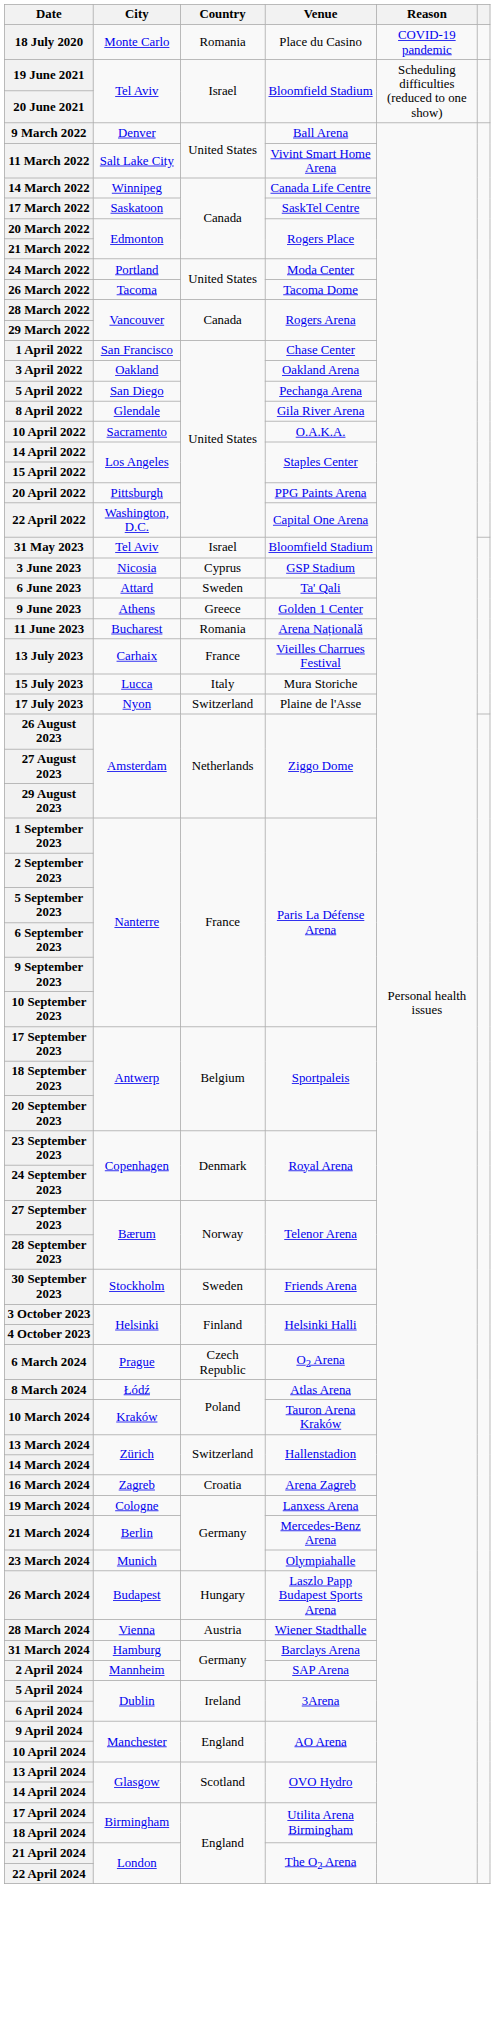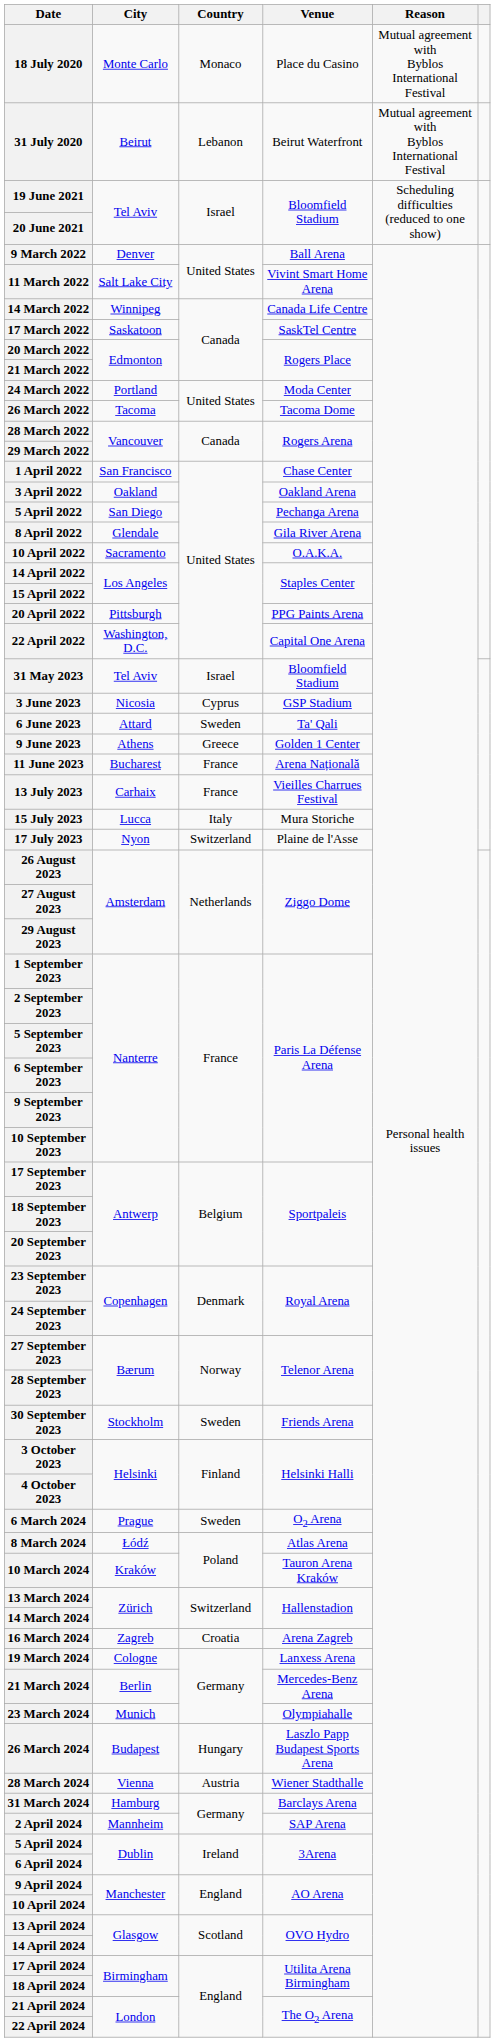 <table class="wikitable plainrowheaders" style="text-align:center;">
 <tr>
 <th scope="col" style="width:12em;">Date</th>
 <th scope="col" style="width:10em;">City</th>
 <th scope="col" style="width:10em;">Country</th>
 <th scope="col" style="width:16em;">Venue</th>
 <th scope="col" style="width:16em;">Reason</th>
 <th scope="col" style="width:2em;"></th>
 </tr>
 <tr>
 <th scope="row">18 July 2020</th>
 <td><a href='#'>Monte Carlo</a></td>
-<td>Romania</td>
+<td>Monaco</td>
 <td>Place du Casino</td>
-<td><a href='#'>COVID-19 pandemic</a></td>
+<td>Mutual agreement with<br>Byblos International Festival</td>
+<td style="text-align:center;"></td>
+</tr>
+<tr>
+<th scope="row">31 July 2020</th>
+<td><a href='#'>Beirut</a></td>
+<td>Lebanon</td>
+<td>Beirut Waterfront</td>
+<td>Mutual agreement with<br>Byblos International Festival</td>
 <td style="text-align:center;"></td>
 </tr>
 <tr>
 <th scope="row">19 June 2021</th>
 <td rowspan="2"><a href='#'>Tel Aviv</a></td>
 <td rowspan="2">Israel</td>
 <td rowspan="2"><a href='#'>Bloomfield Stadium</a></td>
 <td rowspan="2">Scheduling difficulties<br>(reduced to one show)</td>
 <td rowspan="2"></td>
 </tr>
 <tr>
 <th scope="row">20 June 2021</th>
 </tr>
 <tr>
 <th scope="row">9 March 2022</th>
 <td><a href='#'>Denver</a></td>
 <td rowspan="2">United States</td>
 <td><a href='#'>Ball Arena</a></td>
 <td rowspan="69">Personal health issues</td>
 <td rowspan="19"></td>
 </tr>
 <tr>
 <th scope="row">11 March 2022</th>
 <td><a href='#'>Salt Lake City</a></td>
 <td><a href='#'>Vivint Smart Home Arena</a></td>
 </tr>
 <tr>
 <th scope="row">14 March 2022</th>
 <td><a href='#'>Winnipeg</a></td>
 <td rowspan="4">Canada</td>
 <td><a href='#'>Canada Life Centre</a></td>
 </tr>
 <tr>
 <th scope="row">17 March 2022</th>
 <td><a href='#'>Saskatoon</a></td>
 <td><a href='#'>SaskTel Centre</a></td>
 </tr>
 <tr>
 <th scope="row">20 March 2022</th>
 <td rowspan="2"><a href='#'>Edmonton</a></td>
 <td rowspan="2"><a href='#'>Rogers Place</a></td>
 </tr>
 <tr>
 <th scope="row">21 March 2022</th>
 </tr>
 <tr>
 <th scope="row">24 March 2022</th>
 <td><a href='#'>Portland</a></td>
 <td rowspan="2">United States</td>
 <td><a href='#'>Moda Center</a></td>
 </tr>
 <tr>
 <th scope="row">26 March 2022</th>
 <td><a href='#'>Tacoma</a></td>
 <td><a href='#'>Tacoma Dome</a></td>
 </tr>
 <tr>
 <th scope="row">28 March 2022</th>
 <td rowspan="2"><a href='#'>Vancouver</a></td>
 <td rowspan="2">Canada</td>
 <td rowspan="2"><a href='#'>Rogers Arena</a></td>
 </tr>
 <tr>
 <th scope="row">29 March 2022</th>
 </tr>
 <tr>
 <th scope="row">1 April 2022</th>
 <td><a href='#'>San Francisco</a></td>
 <td rowspan="9">United States</td>
 <td><a href='#'>Chase Center</a></td>
 </tr>
 <tr>
 <th scope="row">3 April 2022</th>
 <td><a href='#'>Oakland</a></td>
 <td><a href='#'>Oakland Arena</a></td>
 </tr>
 <tr>
 <th scope="row">5 April 2022</th>
 <td><a href='#'>San Diego</a></td>
 <td><a href='#'>Pechanga Arena</a></td>
 </tr>
 <tr>
 <th scope="row">8 April 2022</th>
 <td><a href='#'>Glendale</a></td>
 <td><a href='#'>Gila River Arena</a></td>
 </tr>
 <tr>
 <th scope="row">10 April 2022</th>
 <td><a href='#'>Sacramento</a></td>
 <td><a href='#'>O.A.K.A.</a></td>
 </tr>
 <tr>
 <th scope="row">14 April 2022</th>
 <td rowspan="2"><a href='#'>Los Angeles</a></td>
 <td rowspan="2"><a href='#'>Staples Center</a></td>
 </tr>
 <tr>
 <th scope="row">15 April 2022</th>
 </tr>
 <tr>
 <th scope="row">20 April 2022</th>
 <td><a href='#'>Pittsburgh</a></td>
 <td><a href='#'>PPG Paints Arena</a></td>
 </tr>
 <tr>
 <th scope="row">22 April 2022</th>
 <td><a href='#'>Washington, D.C.</a></td>
 <td><a href='#'>Capital One Arena</a></td>
 </tr>
 <tr>
 <th scope="row">31 May 2023</th>
 <td><a href='#'>Tel Aviv</a></td>
 <td>Israel</td>
 <td><a href='#'>Bloomfield Stadium</a></td>
 <td rowspan="8"></td>
 </tr>
 <tr>
 <th scope="row">3 June 2023</th>
 <td><a href='#'>Nicosia</a></td>
 <td>Cyprus</td>
 <td><a href='#'>GSP Stadium</a></td>
 </tr>
 <tr>
 <th scope="row">6 June 2023</th>
 <td><a href='#'>Attard</a></td>
 <td>Sweden</td>
 <td><a href='#'>Ta' Qali</a></td>
 </tr>
 <tr>
 <th scope="row">9 June 2023</th>
 <td><a href='#'>Athens</a></td>
 <td>Greece</td>
 <td><a href='#'>Golden 1 Center</a></td>
 </tr>
 <tr>
 <th scope="row">11 June 2023</th>
 <td><a href='#'>Bucharest</a></td>
-<td>Romania</td>
+<td>France</td>
 <td><a href='#'>Arena Națională</a></td>
 </tr>
 <tr>
 <th scope="row">13 July 2023</th>
 <td><a href='#'>Carhaix</a></td>
 <td>France</td>
 <td><a href='#'>Vieilles Charrues Festival</a></td>
 </tr>
 <tr>
 <th scope="row">15 July 2023</th>
 <td><a href='#'>Lucca</a></td>
 <td>Italy</td>
 <td>Mura Storiche</td>
 </tr>
 <tr>
 <th scope="row">17 July 2023</th>
 <td><a href='#'>Nyon</a></td>
 <td>Switzerland</td>
 <td>Plaine de l'Asse</td>
 </tr>
 <tr>
 <th scope="row">26 August 2023</th>
 <td rowspan="3"><a href='#'>Amsterdam</a></td>
 <td rowspan="3">Netherlands</td>
 <td rowspan="3"><a href='#'>Ziggo Dome</a></td>
 <td rowspan="42"></td>
 </tr>
 <tr>
 <th scope="row">27 August 2023</th>
 </tr>
 <tr>
 <th scope="row">29 August 2023</th>
 </tr>
 <tr>
 <th scope="row">1 September 2023</th>
 <td rowspan="6"><a href='#'>Nanterre</a></td>
 <td rowspan="6">France</td>
 <td rowspan="6"><a href='#'>Paris La Défense Arena</a></td>
 </tr>
 <tr>
 <th scope="row">2 September 2023</th>
 </tr>
 <tr>
 <th scope="row">5 September 2023</th>
 </tr>
 <tr>
 <th scope="row">6 September 2023</th>
 </tr>
 <tr>
 <th scope="row">9 September 2023</th>
 </tr>
 <tr>
 <th scope="row">10 September 2023</th>
 </tr>
 <tr>
 <th scope="row">17 September 2023</th>
 <td rowspan="3"><a href='#'>Antwerp</a></td>
 <td rowspan="3">Belgium</td>
 <td rowspan="3"><a href='#'>Sportpaleis</a></td>
 </tr>
 <tr>
 <th scope="row">18 September 2023</th>
 </tr>
 <tr>
 <th scope="row">20 September 2023</th>
 </tr>
 <tr>
 <th scope="row">23 September 2023</th>
 <td rowspan="2"><a href='#'>Copenhagen</a></td>
 <td rowspan="2">Denmark</td>
 <td rowspan="2"><a href='#'>Royal Arena</a></td>
 </tr>
 <tr>
 <th scope="row">24 September 2023</th>
 </tr>
 <tr>
 <th scope="row">27 September 2023</th>
 <td rowspan="2"><a href='#'>Bærum</a></td>
 <td rowspan="2">Norway</td>
 <td rowspan="2"><a href='#'>Telenor Arena</a></td>
 </tr>
 <tr>
 <th scope="row">28 September 2023</th>
 </tr>
 <tr>
 <th scope="row">30 September 2023</th>
 <td><a href='#'>Stockholm</a></td>
 <td>Sweden</td>
 <td><a href='#'>Friends Arena</a></td>
 </tr>
 <tr>
 <th scope="row">3 October 2023</th>
 <td rowspan="2"><a href='#'>Helsinki</a></td>
 <td rowspan="2">Finland</td>
 <td rowspan="2"><a href='#'>Helsinki Halli</a></td>
 </tr>
 <tr>
 <th scope="row">4 October 2023</th>
 </tr>
 <tr>
 <th scope="row">6 March 2024</th>
 <td><a href='#'>Prague</a></td>
-<td>Czech Republic</td>
+<td>Sweden</td>
 <td><a href='#'>O<sub>2</sub> Arena</a></td>
 </tr>
 <tr>
 <th scope="row">8 March 2024</th>
 <td><a href='#'>Łódź</a></td>
 <td rowspan="2">Poland</td>
 <td><a href='#'>Atlas Arena</a></td>
 </tr>
 <tr>
 <th scope="row">10 March 2024</th>
 <td><a href='#'>Kraków</a></td>
 <td><a href='#'>Tauron Arena Kraków</a></td>
 </tr>
 <tr>
 <th scope="row">13 March 2024</th>
 <td rowspan="2"><a href='#'>Zürich</a></td>
 <td rowspan="2">Switzerland</td>
 <td rowspan="2"><a href='#'>Hallenstadion</a></td>
 </tr>
 <tr>
 <th scope="row">14 March 2024</th>
 </tr>
 <tr>
 <th scope="row">16 March 2024</th>
 <td><a href='#'>Zagreb</a></td>
 <td>Croatia</td>
 <td><a href='#'>Arena Zagreb</a></td>
 </tr>
 <tr>
 <th scope="row">19 March 2024</th>
 <td><a href='#'>Cologne</a></td>
 <td rowspan="3">Germany</td>
 <td><a href='#'>Lanxess Arena</a></td>
 </tr>
 <tr>
 <th scope="row">21 March 2024</th>
 <td><a href='#'>Berlin</a></td>
 <td><a href='#'>Mercedes-Benz Arena</a></td>
 </tr>
 <tr>
 <th scope="row">23 March 2024</th>
 <td><a href='#'>Munich</a></td>
 <td><a href='#'>Olympiahalle</a></td>
 </tr>
 <tr>
 <th scope="row">26 March 2024</th>
 <td><a href='#'>Budapest</a></td>
 <td>Hungary</td>
 <td><a href='#'>Laszlo Papp Budapest Sports Arena</a></td>
 </tr>
 <tr>
 <th scope="row">28 March 2024</th>
 <td><a href='#'>Vienna</a></td>
 <td>Austria</td>
 <td><a href='#'>Wiener Stadthalle</a></td>
 </tr>
 <tr>
 <th scope="row">31 March 2024</th>
 <td><a href='#'>Hamburg</a></td>
 <td rowspan="2">Germany</td>
 <td><a href='#'>Barclays Arena</a></td>
 </tr>
 <tr>
 <th scope="row">2 April 2024</th>
 <td><a href='#'>Mannheim</a></td>
 <td><a href='#'>SAP Arena</a></td>
 </tr>
 <tr>
 <th scope="row">5 April 2024</th>
 <td rowspan="2"><a href='#'>Dublin</a></td>
 <td rowspan="2">Ireland</td>
 <td rowspan="2"><a href='#'>3Arena</a></td>
 </tr>
 <tr>
 <th scope="row">6 April 2024</th>
 </tr>
 <tr>
 <th scope="row">9 April 2024</th>
 <td rowspan="2"><a href='#'>Manchester</a></td>
 <td rowspan="2">England</td>
 <td rowspan="2"><a href='#'>AO Arena</a></td>
 </tr>
 <tr>
 <th scope="row">10 April 2024</th>
 </tr>
 <tr>
 <th scope="row">13 April 2024</th>
 <td rowspan="2"><a href='#'>Glasgow</a></td>
 <td rowspan="2">Scotland</td>
 <td rowspan="2"><a href='#'>OVO Hydro</a></td>
 </tr>
 <tr>
 <th scope="row">14 April 2024</th>
 </tr>
 <tr>
 <th scope="row">17 April 2024</th>
 <td rowspan="2"><a href='#'>Birmingham</a></td>
 <td rowspan="4">England</td>
 <td rowspan="2"><a href='#'>Utilita Arena Birmingham</a></td>
 </tr>
 <tr>
 <th scope="row">18 April 2024</th>
 </tr>
 <tr>
 <th scope="row">21 April 2024</th>
 <td rowspan="2"><a href='#'>London</a></td>
 <td rowspan="2"><a href='#'>The O<sub>2</sub> Arena</a></td>
 </tr>
 <tr>
 <th scope="row">22 April 2024</th>
 </tr>
 </table>
